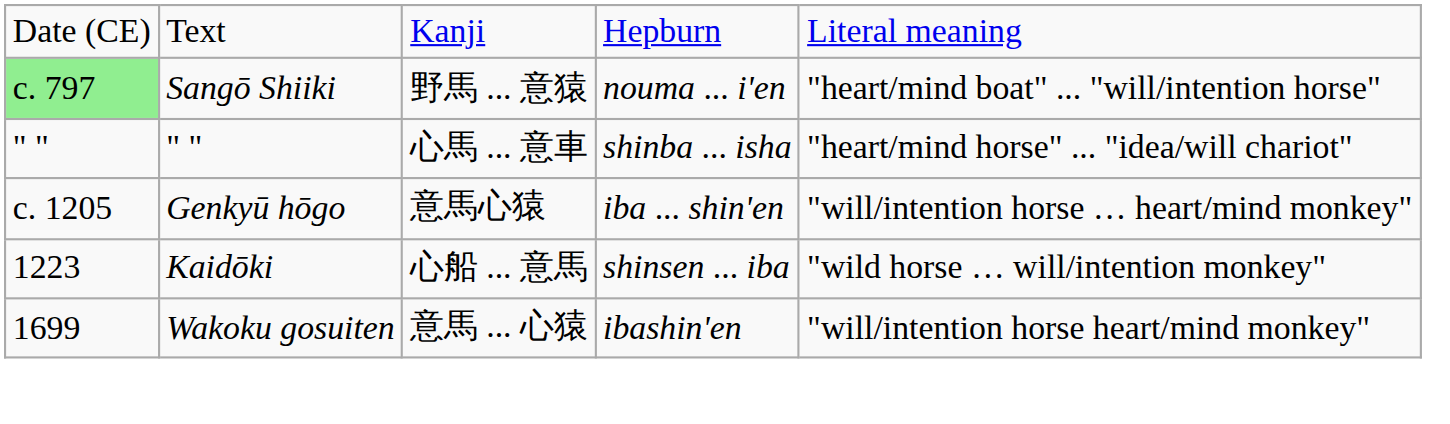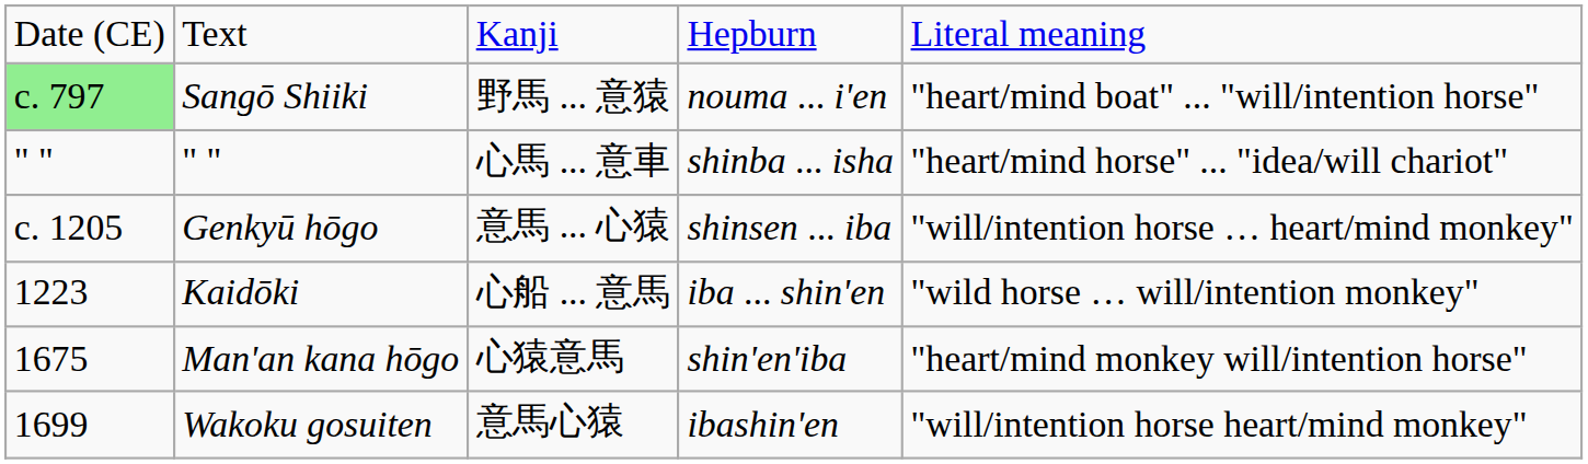 <table class="wikitable">
 <tr>
 <td>Date (CE)</td>
 <td>Text</td>
 <td><a href='#'>Kanji</a></td>
 <td><a href='#'>Hepburn</a></td>
 <td><a href='#'>Literal meaning</a></td>
 </tr>
 <tr>
 <td style="background: lightgreen;">c. 797</td>
 <td><em>Sangō Shiiki</em></td>
 <td>野馬 ... 意猿</td>
 <td><em>nouma</em> ... <em>i'en</em></td>
 <td>"heart/mind boat" ... "will/intention horse"</td>
 </tr>
 <tr>
 <td>" "</td>
 <td>" "</td>
 <td>心馬 ... 意車</td>
 <td><em>shinba</em> ... <em>isha</em></td>
 <td>"heart/mind horse" ... "idea/will chariot"</td>
 </tr>
 <tr>
 <td>c. 1205</td>
 <td><em>Genkyū hōgo</em></td>
-<td>意馬心猿</td>
-<td><em>iba</em> ... <em>shin'en</em></td>
+<td>意馬 ... 心猿</td>
+<td><em>shinsen</em> ... <em>iba</em></td>
 <td>"will/intention horse … heart/mind monkey"</td>
 </tr>
 <tr>
 <td>1223</td>
 <td><em>Kaidōki</em></td>
 <td>心船 ... 意馬</td>
-<td><em>shinsen</em> ... <em>iba</em></td>
+<td><em>iba</em> ... <em>shin'en</em></td>
 <td>"wild horse … will/intention monkey"</td>
+</tr>
+<tr>
+<td>1675</td>
+<td><em>Man'an kana hōgo</em></td>
+<td>心猿意馬</td>
+<td><em>shin'en'iba</em></td>
+<td>"heart/mind monkey will/intention horse"</td>
 </tr>
 <tr>
 <td>1699</td>
 <td><em>Wakoku gosuiten</em></td>
-<td>意馬 ... 心猿</td>
+<td>意馬心猿</td>
 <td><em>ibashin'en</em></td>
 <td>"will/intention horse heart/mind monkey"</td>
 </tr>
 </table>
